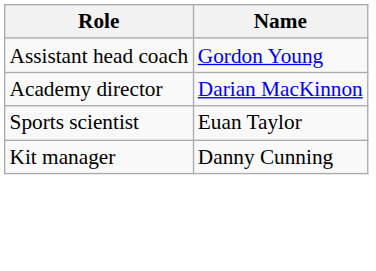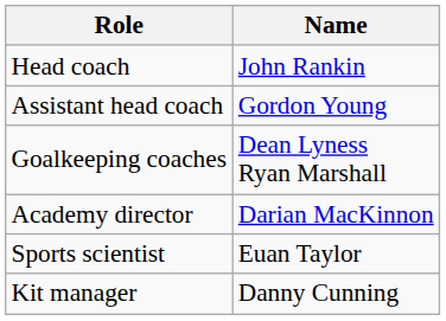 <table class="wikitable">
 <tr>
 <th>Role</th>
 <th>Name</th>
 </tr>
 <tr>
+<td>Head coach</td>
+<td><a href='#'>John Rankin</a></td>
+</tr>
+<tr>
 <td>Assistant head coach</td>
 <td><a href='#'>Gordon Young</a></td>
+</tr>
+<tr>
+<td>Goalkeeping coaches</td>
+<td><a href='#'>Dean Lyness</a><br> Ryan Marshall</td>
 </tr>
 <tr>
 <td>Academy director</td>
 <td><a href='#'>Darian MacKinnon</a></td>
 </tr>
 <tr>
 <td>Sports scientist</td>
 <td>Euan Taylor</td>
 </tr>
 <tr>
 <td>Kit manager</td>
 <td>Danny Cunning</td>
 </tr>
 </table>
